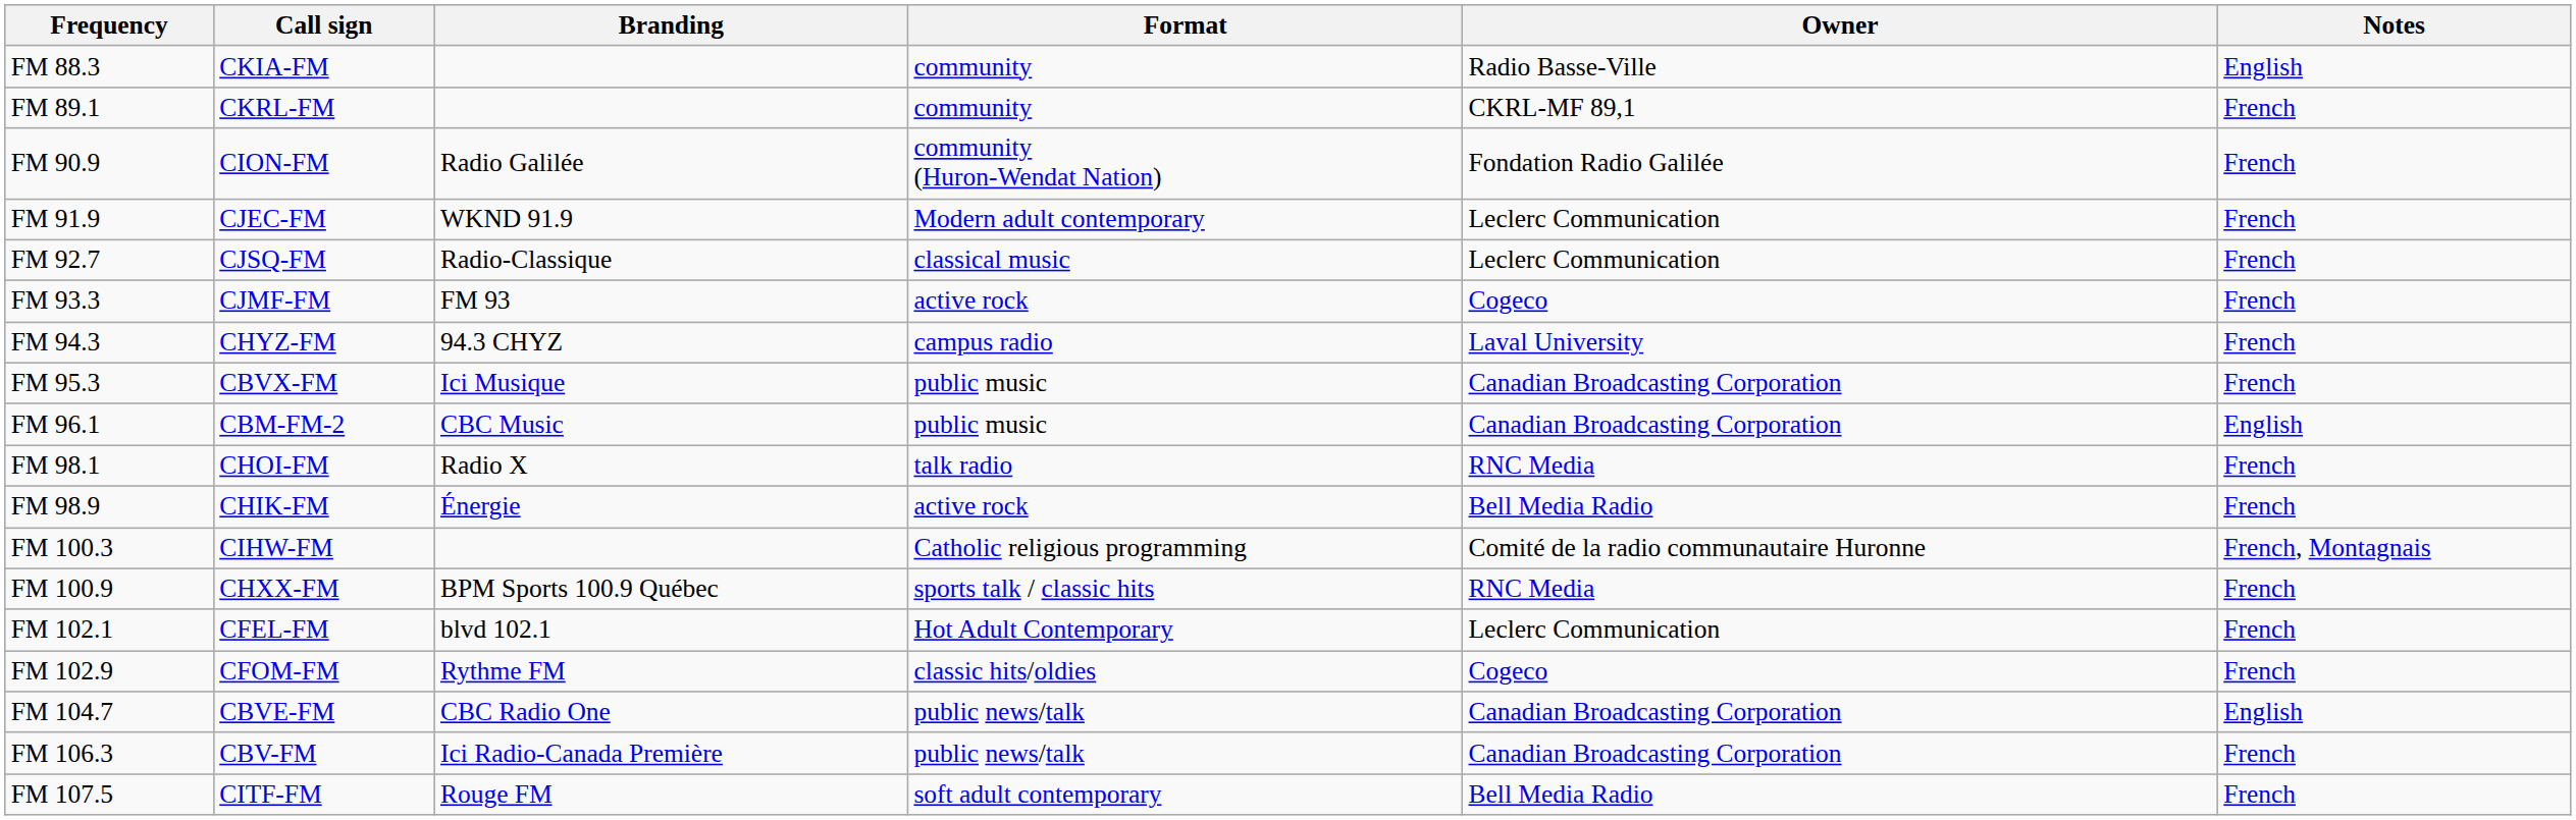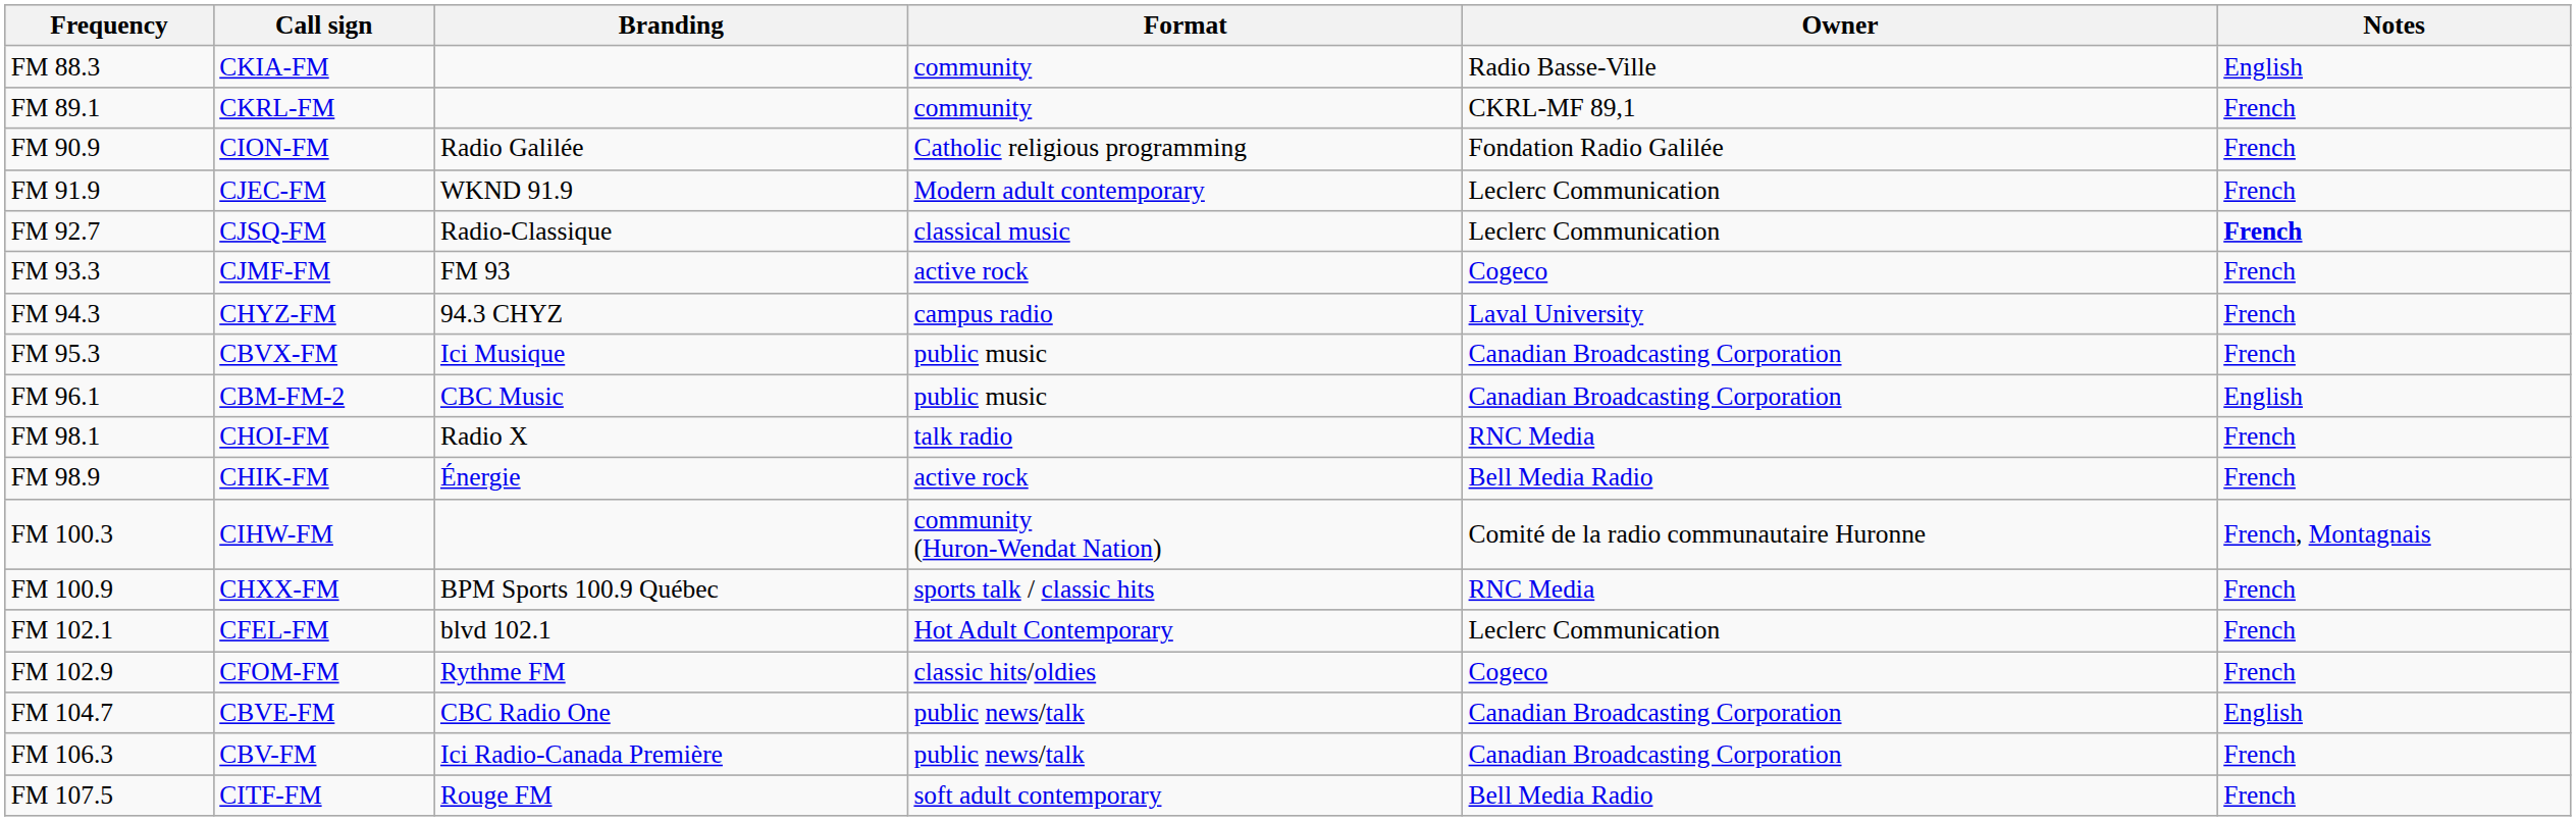 <table class="wikitable sortable"  width="100%">
 <tr>
 <th>Frequency</th>
 <th>Call sign</th>
 <th>Branding</th>
 <th>Format</th>
 <th>Owner</th>
 <th>Notes</th>
 </tr>
 <tr>
 <td>FM 88.3</td>
 <td><a href='#'>CKIA-FM</a></td>
 <td></td>
 <td><a href='#'>community</a></td>
 <td>Radio Basse-Ville</td>
 <td><a href='#'>English</a></td>
 </tr>
 <tr>
 <td>FM 89.1</td>
 <td><a href='#'>CKRL-FM</a></td>
 <td></td>
 <td><a href='#'>community</a></td>
 <td>CKRL-MF 89,1</td>
 <td><a href='#'>French</a></td>
 </tr>
 <tr>
 <td>FM 90.9</td>
 <td><a href='#'>CION-FM</a></td>
 <td>Radio Galilée</td>
-<td><a href='#'>community</a><br>(<a href='#'>Huron-Wendat Nation</a>)</td>
+<td><a href='#'>Catholic</a> religious programming</td>
 <td>Fondation Radio Galilée</td>
 <td><a href='#'>French</a></td>
 </tr>
 <tr>
 <td>FM 91.9</td>
 <td><a href='#'>CJEC-FM</a></td>
 <td>WKND 91.9</td>
 <td><a href='#'>Modern adult contemporary</a></td>
 <td>Leclerc Communication</td>
 <td><a href='#'>French</a></td>
 </tr>
 <tr>
 <td>FM 92.7</td>
 <td><a href='#'>CJSQ-FM</a></td>
 <td>Radio-Classique</td>
 <td><a href='#'>classical music</a></td>
 <td>Leclerc Communication</td>
-<td><a href='#'>French</a></td>
+<td><strong><a href='#'>French</a></strong></td>
 </tr>
 <tr>
 <td>FM 93.3</td>
 <td><a href='#'>CJMF-FM</a></td>
 <td>FM 93</td>
 <td><a href='#'>active rock</a></td>
 <td><a href='#'>Cogeco</a></td>
 <td><a href='#'>French</a></td>
 </tr>
 <tr>
 <td>FM 94.3</td>
 <td><a href='#'>CHYZ-FM</a></td>
 <td>94.3 CHYZ</td>
 <td><a href='#'>campus radio</a></td>
 <td><a href='#'>Laval University</a></td>
 <td><a href='#'>French</a></td>
 </tr>
 <tr>
 <td>FM 95.3</td>
 <td><a href='#'>CBVX-FM</a></td>
 <td><a href='#'>Ici Musique</a></td>
 <td><a href='#'>public</a> music</td>
 <td><a href='#'>Canadian Broadcasting Corporation</a></td>
 <td><a href='#'>French</a></td>
 </tr>
 <tr>
 <td>FM 96.1</td>
 <td><a href='#'>CBM-FM-2</a></td>
 <td><a href='#'>CBC Music</a></td>
 <td><a href='#'>public</a> music</td>
 <td><a href='#'>Canadian Broadcasting Corporation</a></td>
 <td><a href='#'>English</a></td>
 </tr>
 <tr>
 <td>FM 98.1</td>
 <td><a href='#'>CHOI-FM</a></td>
 <td>Radio X</td>
 <td><a href='#'>talk radio</a></td>
 <td><a href='#'>RNC Media</a></td>
 <td><a href='#'>French</a></td>
 </tr>
 <tr>
 <td>FM 98.9</td>
 <td><a href='#'>CHIK-FM</a></td>
 <td><a href='#'>Énergie</a></td>
 <td><a href='#'>active rock</a></td>
 <td><a href='#'>Bell Media Radio</a></td>
 <td><a href='#'>French</a></td>
 </tr>
 <tr>
 <td>FM 100.3</td>
 <td><a href='#'>CIHW-FM</a></td>
 <td></td>
-<td><a href='#'>Catholic</a> religious programming</td>
+<td><a href='#'>community</a><br>(<a href='#'>Huron-Wendat Nation</a>)</td>
 <td>Comité de la radio communautaire Huronne</td>
 <td><a href='#'>French</a>, <a href='#'>Montagnais</a></td>
 </tr>
 <tr>
 <td>FM 100.9</td>
 <td><a href='#'>CHXX-FM</a></td>
 <td>BPM Sports 100.9 Québec</td>
 <td><a href='#'>sports talk</a> / <a href='#'>classic hits</a></td>
 <td><a href='#'>RNC Media</a></td>
 <td><a href='#'>French</a></td>
 </tr>
 <tr>
 <td>FM 102.1</td>
 <td><a href='#'>CFEL-FM</a></td>
 <td>blvd 102.1</td>
 <td><a href='#'>Hot Adult Contemporary</a></td>
 <td>Leclerc Communication</td>
 <td><a href='#'>French</a></td>
 </tr>
 <tr>
 <td>FM 102.9</td>
 <td><a href='#'>CFOM-FM</a></td>
 <td><a href='#'>Rythme FM</a></td>
 <td><a href='#'>classic hits</a>/<a href='#'>oldies</a></td>
 <td><a href='#'>Cogeco</a></td>
 <td><a href='#'>French</a></td>
 </tr>
 <tr>
 <td>FM 104.7</td>
 <td><a href='#'>CBVE-FM</a></td>
 <td><a href='#'>CBC Radio One</a></td>
 <td><a href='#'>public</a> <a href='#'>news</a>/<a href='#'>talk</a></td>
 <td><a href='#'>Canadian Broadcasting Corporation</a></td>
 <td><a href='#'>English</a></td>
 </tr>
 <tr>
 <td>FM 106.3</td>
 <td><a href='#'>CBV-FM</a></td>
 <td><a href='#'>Ici Radio-Canada Première</a></td>
 <td><a href='#'>public</a> <a href='#'>news</a>/<a href='#'>talk</a></td>
 <td><a href='#'>Canadian Broadcasting Corporation</a></td>
 <td><a href='#'>French</a></td>
 </tr>
 <tr>
 <td>FM 107.5</td>
 <td><a href='#'>CITF-FM</a></td>
 <td><a href='#'>Rouge FM</a></td>
 <td><a href='#'>soft adult contemporary</a></td>
 <td><a href='#'>Bell Media Radio</a></td>
 <td><a href='#'>French</a></td>
 </tr>
 </table>
